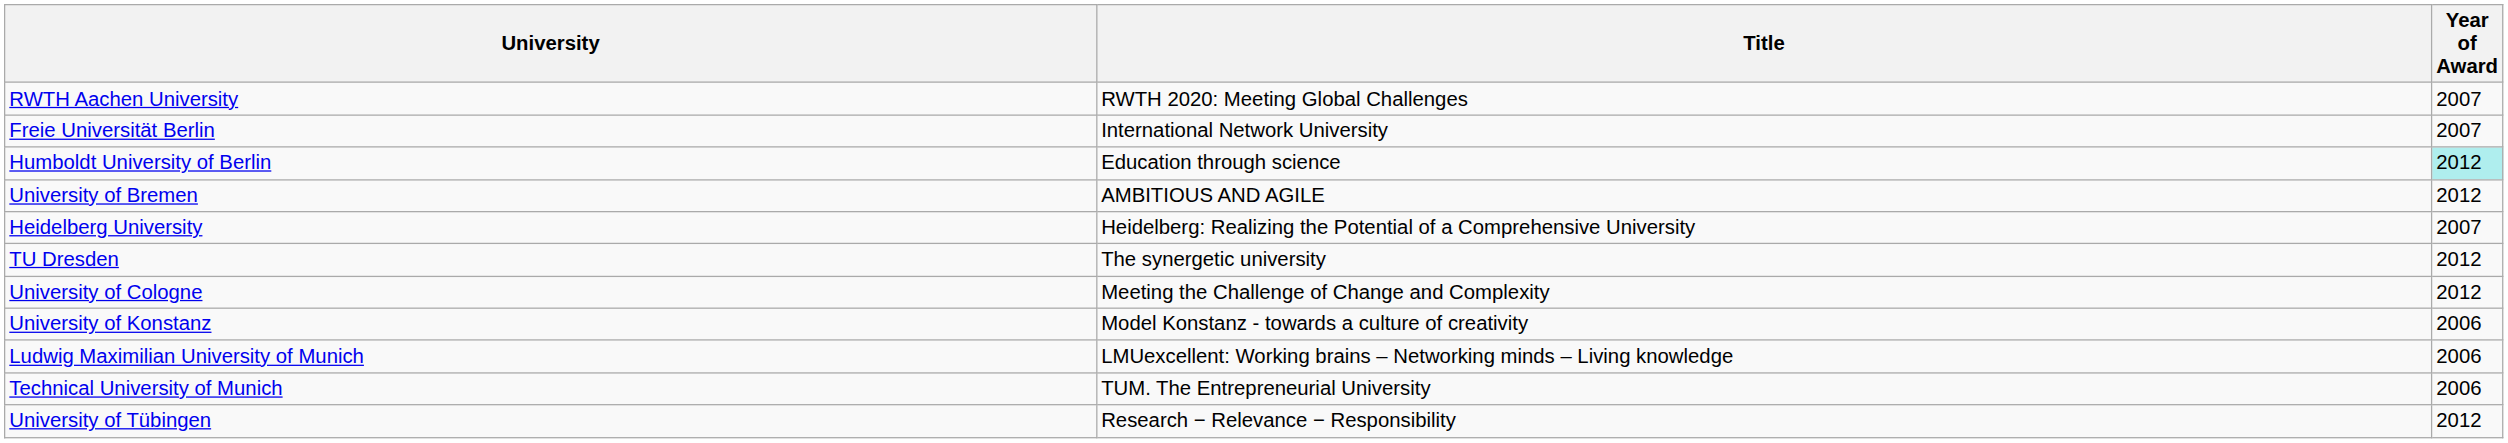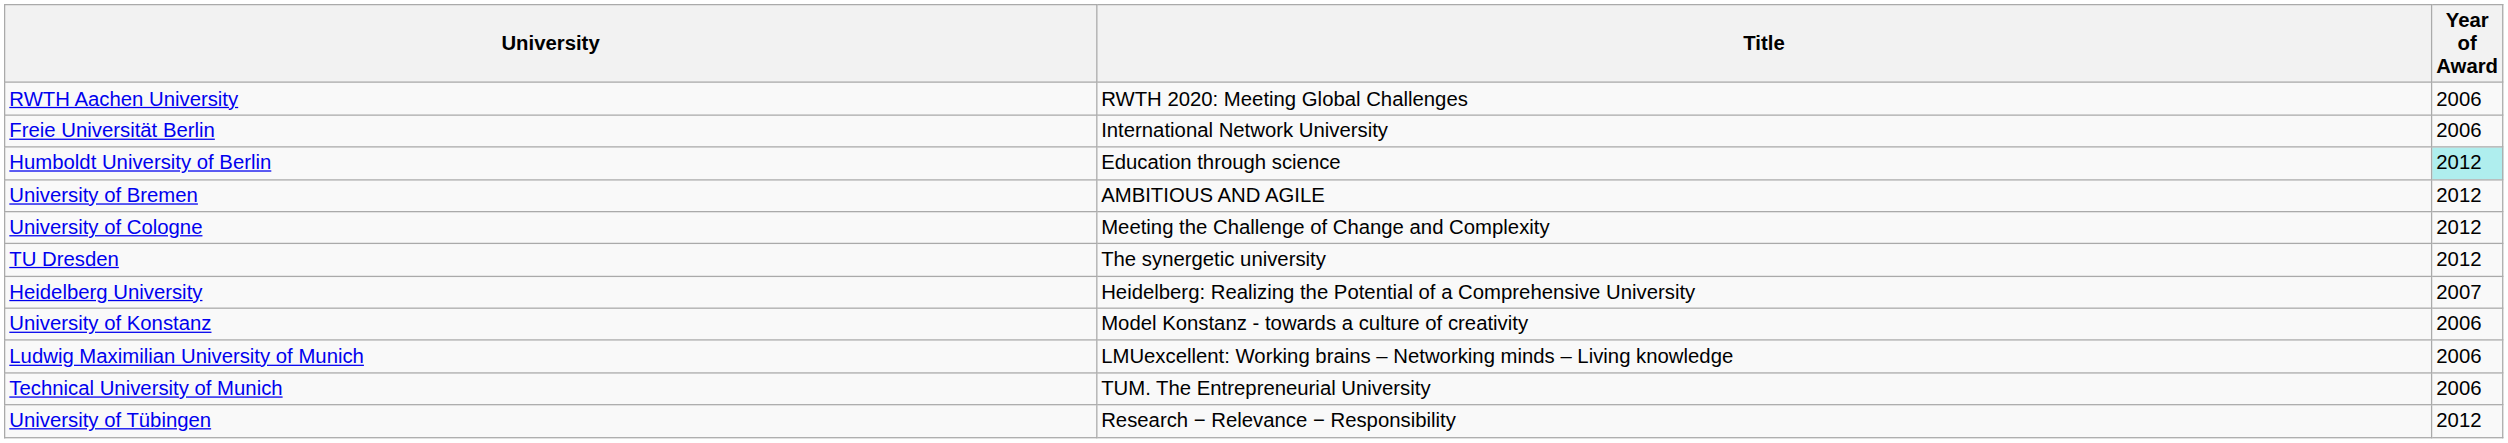 <table class="wikitable">
 <tr>
 <th class="hintergrundfarbe10" width="45%">University</th>
 <th class="hintergrundfarbe9" width="65%">Title</th>
 <th class="hintergrundfarbe9" width="65%">Year of Award</th>
 </tr>
 <tr>
 <td><a href='#'>RWTH Aachen University</a></td>
 <td>RWTH 2020: Meeting Global Challenges</td>
-<td>2007</td>
+<td>2006</td>
 </tr>
 <tr>
 <td><a href='#'>Freie Universität Berlin</a></td>
 <td>International Network University</td>
-<td>2007</td>
+<td>2006</td>
 </tr>
 <tr>
 <td><a href='#'>Humboldt University of Berlin</a></td>
 <td>Education through science</td>
 <td style="background: paleturquoise;">2012</td>
 </tr>
 <tr>
 <td><a href='#'>University of Bremen</a></td>
 <td>AMBITIOUS AND AGILE</td>
 <td>2012</td>
 </tr>
 <tr>
-<td><a href='#'>Heidelberg University</a></td>
-<td>Heidelberg: Realizing the Potential of a Comprehensive University</td>
-<td>2007</td>
+<td><a href='#'>University of Cologne</a></td>
+<td>Meeting the Challenge of Change and Complexity</td>
+<td>2012</td>
 </tr>
 <tr>
 <td><a href='#'>TU Dresden</a></td>
 <td>The synergetic university</td>
 <td>2012</td>
 </tr>
 <tr>
-<td><a href='#'>University of Cologne</a></td>
-<td>Meeting the Challenge of Change and Complexity</td>
-<td>2012</td>
+<td><a href='#'>Heidelberg University</a></td>
+<td>Heidelberg: Realizing the Potential of a Comprehensive University</td>
+<td>2007</td>
 </tr>
 <tr>
 <td><a href='#'>University of Konstanz</a></td>
 <td>Model Konstanz - towards a culture of creativity</td>
 <td>2006</td>
 </tr>
 <tr>
 <td><a href='#'>Ludwig Maximilian University of Munich</a></td>
 <td>LMUexcellent: Working brains – Networking minds – Living knowledge</td>
 <td>2006</td>
 </tr>
 <tr>
 <td><a href='#'>Technical University of Munich</a></td>
 <td>TUM. The Entrepreneurial University</td>
 <td>2006</td>
 </tr>
 <tr>
 <td><a href='#'>University of Tübingen</a></td>
 <td>Research − Relevance − Responsibility</td>
 <td>2012</td>
 </tr>
 </table>
